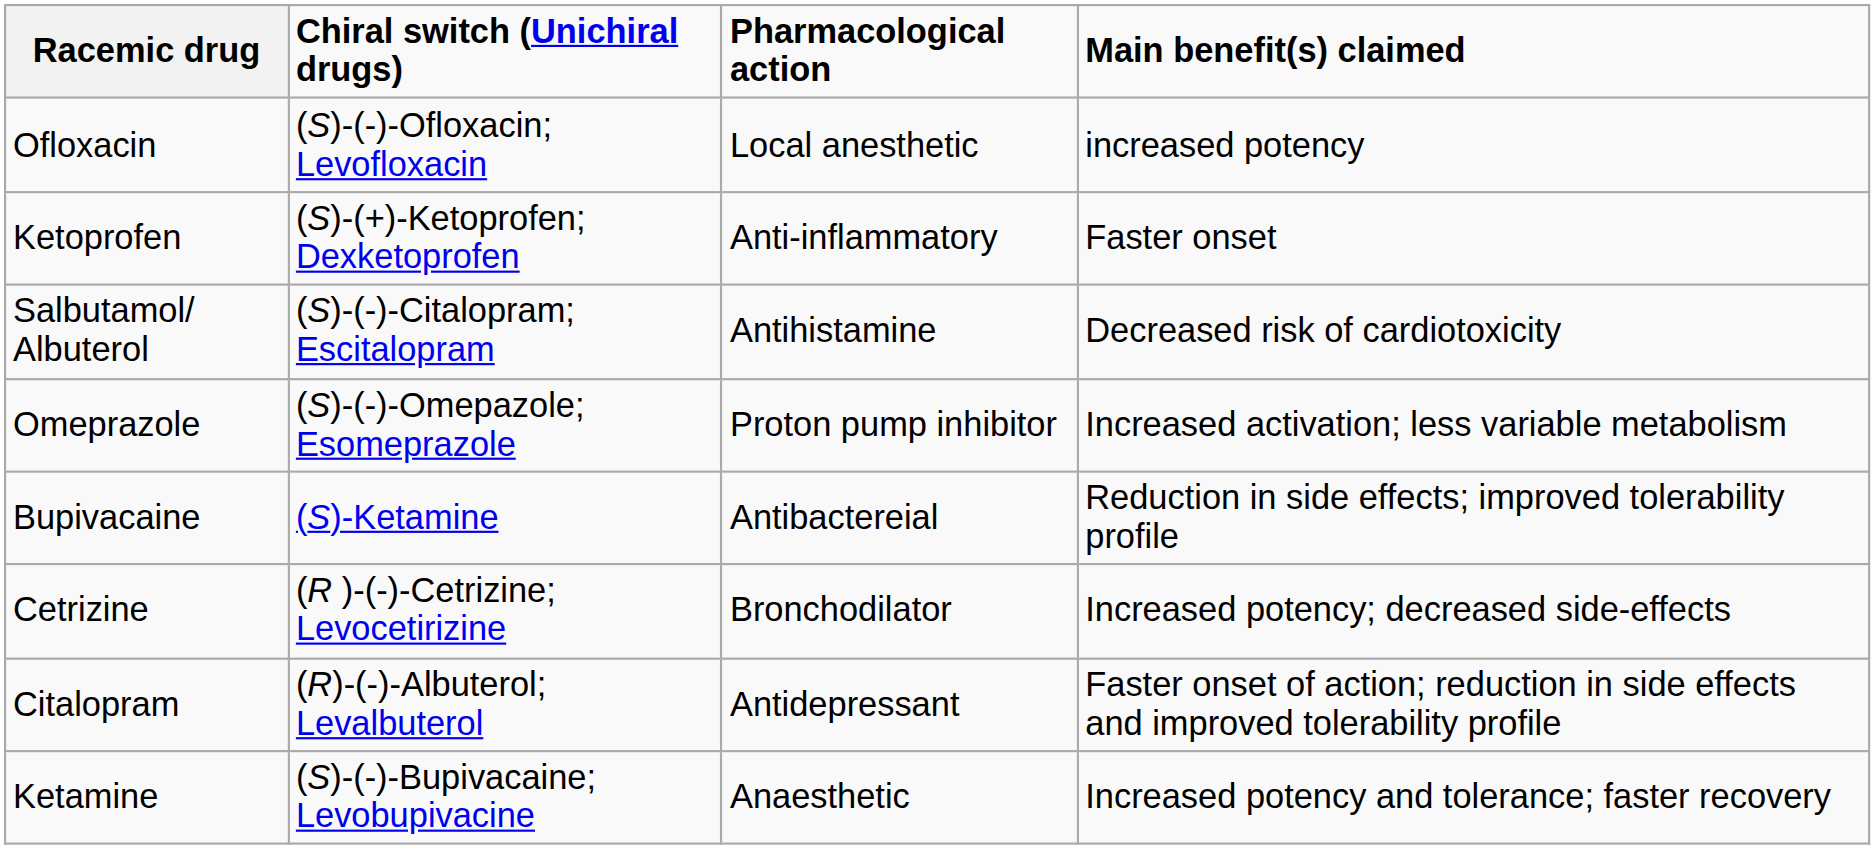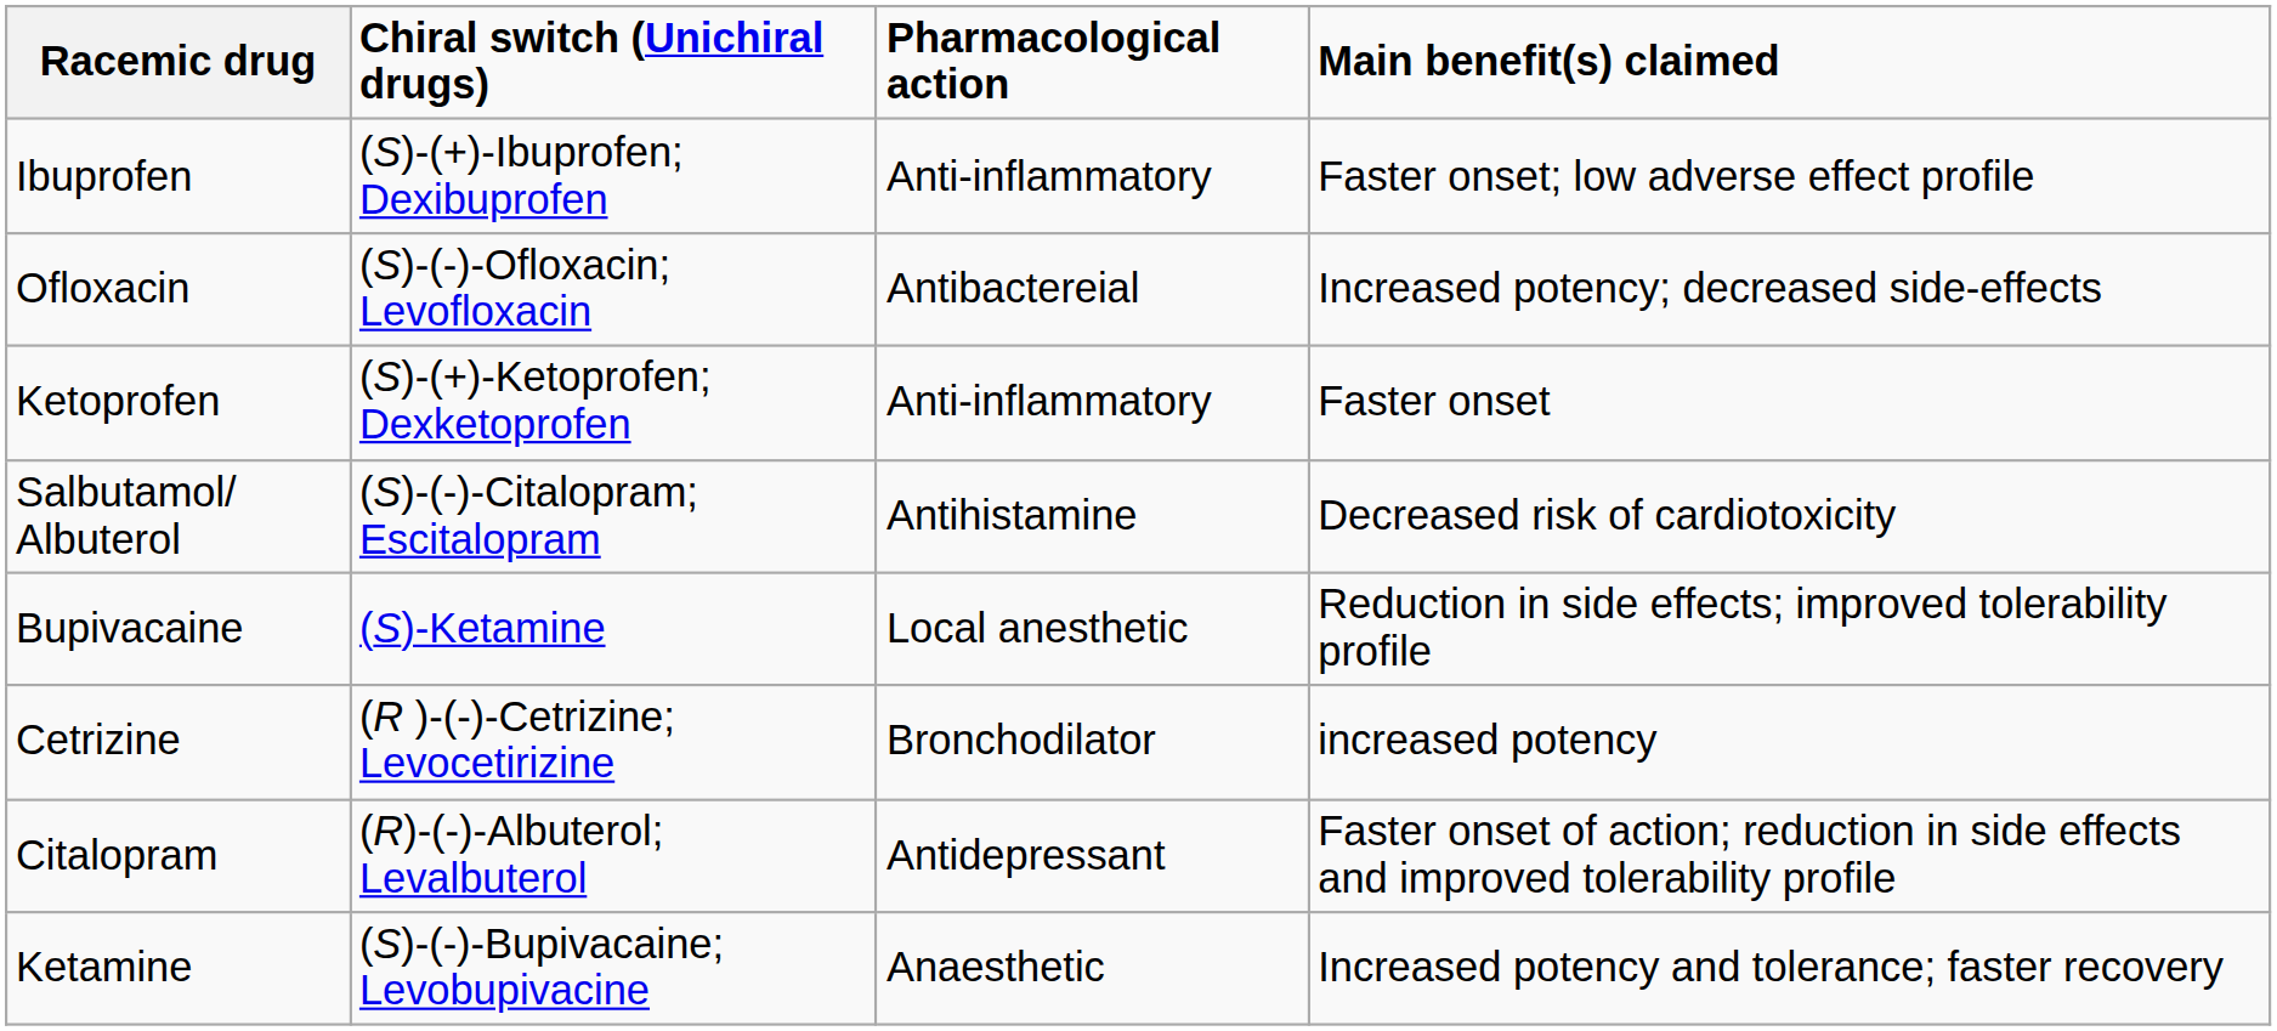 <table class="wikitable">
 <tr>
 <th>Racemic drug</th>
 <td><strong>Chiral  switch (<a href='#'>Unichiral</a> drugs)               </strong></td>
 <td><strong>Pharmacological  action</strong></td>
 <td><strong>Main  benefit(s) claimed</strong></td>
 </tr>
 <tr>
+<td>Ibuprofen</td>
+<td>(<em>S</em>)-(+)-Ibuprofen; <a href='#'>Dexibuprofen</a></td>
+<td>Anti-inflammatory</td>
+<td>Faster onset; low  adverse effect profile</td>
+</tr>
+<tr>
 <td>Ofloxacin</td>
 <td>(<em>S</em>)-(-)-Ofloxacin; <a href='#'>Levofloxacin</a></td>
-<td>Local anesthetic</td>
-<td>increased potency</td>
+<td>Antibactereial</td>
+<td>Increased potency; decreased side-effects</td>
 </tr>
 <tr>
 <td>Ketoprofen</td>
 <td>(<em>S</em>)-(+)-Ketoprofen; <a href='#'>Dexketoprofen</a></td>
 <td>Anti-inflammatory</td>
 <td>Faster onset</td>
 </tr>
 <tr>
 <td>Salbutamol/ Albuterol</td>
 <td>(<em>S</em>)-(-)-Citalopram; <a href='#'>Escitalopram</a></td>
 <td>Antihistamine</td>
 <td>Decreased risk of cardiotoxicity</td>
 </tr>
 <tr>
-<td>Omeprazole</td>
-<td>(<em>S</em>)-(-)-Omepazole; <a href='#'>Esomeprazole</a></td>
-<td>Proton pump inhibitor</td>
-<td>Increased activation; less variable metabolism</td>
-</tr>
-<tr>
 <td>Bupivacaine</td>
 <td><a href='#'>(<em>S</em>)-Ketamine</a></td>
-<td>Antibactereial</td>
+<td>Local anesthetic</td>
 <td>Reduction in side effects; improved tolerability profile</td>
 </tr>
 <tr>
 <td>Cetrizine</td>
 <td>(<em>R</em> )-(-)-Cetrizine; <a href='#'>Levocetirizine</a></td>
 <td>Bronchodilator</td>
-<td>Increased potency; decreased side-effects</td>
+<td>increased potency</td>
 </tr>
 <tr>
 <td>Citalopram</td>
 <td>(<em>R</em>)-(-)-Albuterol; <a href='#'>Levalbuterol</a></td>
 <td>Antidepressant</td>
 <td>Faster onset of action;  reduction in side effects and improved tolerability profile</td>
 </tr>
 <tr>
 <td>Ketamine</td>
 <td>(<em>S</em>)-(-)-Bupivacaine;   <a href='#'>Levobupivacine</a></td>
 <td>Anaesthetic</td>
 <td>Increased potency and tolerance;  faster recovery</td>
 </tr>
 </table>
